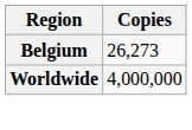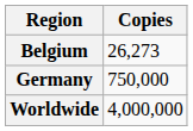 <table class="wikitable sortable plainrowheaders">
 <tr>
 <th scope="col">Region</th>
 <th scope="col">Copies</th>
 </tr>
 <tr>
 <th scope="row">Belgium</th>
 <td>26,273</td>
 </tr>
 <tr>
+<th scope="row">Germany</th>
+<td>750,000</td>
+</tr>
+<tr>
 <th scope="row">Worldwide</th>
 <td>4,000,000</td>
 </tr>
 </table>
